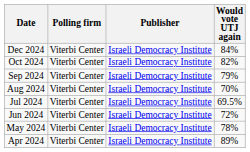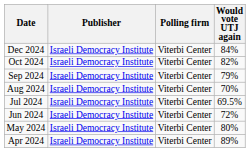 <table class="wikitable sortable" style="text-align:center; font-size:90%; line-height:13px">
 <tr>
 <th>Date</th>
+<th>Publisher</th>
 <th>Polling firm</th>
-<th>Publisher</th>
 <th>Would<br>vote<br>UTJ<br>again</th>
 </tr>
 <tr>
 <td data-sort-value=2024-12>Dec 2024</td>
+<td><a href='#'>Israeli Democracy Institute</a></td>
 <td>Viterbi Center</td>
-<td><a href='#'>Israeli Democracy Institute</a></td>
 <td>84%</td>
 </tr>
 <tr>
 <td data-sort-value=2024-10>Oct 2024</td>
+<td><a href='#'>Israeli Democracy Institute</a></td>
 <td>Viterbi Center</td>
-<td><a href='#'>Israeli Democracy Institute</a></td>
 <td>82%</td>
 </tr>
 <tr>
 <td data-sort-value=2024-09>Sep 2024</td>
+<td><a href='#'>Israeli Democracy Institute</a></td>
 <td>Viterbi Center</td>
-<td><a href='#'>Israeli Democracy Institute</a></td>
 <td>79%</td>
 </tr>
 <tr>
 <td data-sort-value=2024-08>Aug 2024</td>
+<td><a href='#'>Israeli Democracy Institute</a></td>
 <td>Viterbi Center</td>
-<td><a href='#'>Israeli Democracy Institute</a></td>
 <td>70%</td>
 </tr>
 <tr>
 <td data-sort-value=2024-07>Jul 2024</td>
+<td><a href='#'>Israeli Democracy Institute</a></td>
 <td>Viterbi Center</td>
-<td><a href='#'>Israeli Democracy Institute</a></td>
 <td>69.5%</td>
 </tr>
 <tr>
 <td data-sort-value=2024-06>Jun 2024</td>
+<td><a href='#'>Israeli Democracy Institute</a></td>
 <td>Viterbi Center</td>
-<td><a href='#'>Israeli Democracy Institute</a></td>
 <td>72%</td>
 </tr>
 <tr>
 <td data-sort-value=2024-05>May 2024</td>
+<td><a href='#'>Israeli Democracy Institute</a></td>
 <td>Viterbi Center</td>
-<td><a href='#'>Israeli Democracy Institute</a></td>
-<td>78%</td>
+<td>80%</td>
 </tr>
 <tr>
 <td data-sort-value=2024-04>Apr 2024</td>
+<td><a href='#'>Israeli Democracy Institute</a></td>
 <td>Viterbi Center</td>
-<td><a href='#'>Israeli Democracy Institute</a></td>
 <td>89%</td>
 </tr>
 </table>
